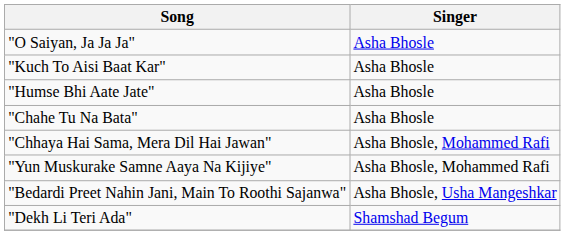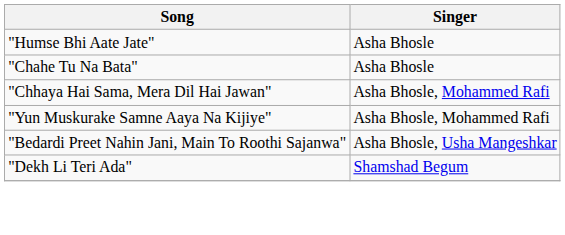 <table class="wikitable">
 <tr>
 <th>Song</th>
 <th>Singer</th>
-</tr>
-<tr>
-<td>"O Saiyan, Ja Ja Ja"</td>
-<td><a href='#'>Asha Bhosle</a></td>
-</tr>
-<tr>
-<td>"Kuch To Aisi Baat Kar"</td>
-<td>Asha Bhosle</td>
 </tr>
 <tr>
 <td>"Humse Bhi Aate Jate"</td>
 <td>Asha Bhosle</td>
 </tr>
 <tr>
 <td>"Chahe Tu Na Bata"</td>
 <td>Asha Bhosle</td>
 </tr>
 <tr>
 <td>"Chhaya Hai Sama, Mera Dil Hai Jawan"</td>
 <td>Asha Bhosle, <a href='#'>Mohammed Rafi</a></td>
 </tr>
 <tr>
 <td>"Yun Muskurake Samne Aaya Na Kijiye"</td>
 <td>Asha Bhosle, Mohammed Rafi</td>
 </tr>
 <tr>
 <td>"Bedardi Preet Nahin Jani, Main To Roothi Sajanwa"</td>
 <td>Asha Bhosle, <a href='#'>Usha Mangeshkar</a></td>
 </tr>
 <tr>
 <td>"Dekh Li Teri Ada"</td>
 <td><a href='#'>Shamshad Begum</a></td>
 </tr>
 <tr>
 </tr>
 </table>
